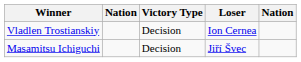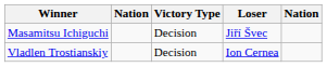 <table class="wikitable sortable" style="text-align:left;">
 <tr>
 <th>Winner</th>
 <th>Nation</th>
 <th>Victory Type</th>
 <th>Loser</th>
 <th>Nation</th>
 </tr>
 <tr>
+<td><a href='#'>Masamitsu Ichiguchi</a></td>
+<td></td>
+<td>Decision</td>
+<td><a href='#'>Jiří Švec</a></td>
+<td></td>
+</tr>
+<tr>
 <td><a href='#'>Vladlen Trostianskiy</a></td>
 <td></td>
 <td>Decision</td>
 <td><a href='#'>Ion Cernea</a></td>
 <td></td>
 </tr>
-<tr>
-<td><a href='#'>Masamitsu Ichiguchi</a></td>
-<td></td>
-<td>Decision</td>
-<td><a href='#'>Jiří Švec</a></td>
-<td></td>
-</tr>
 </table>
